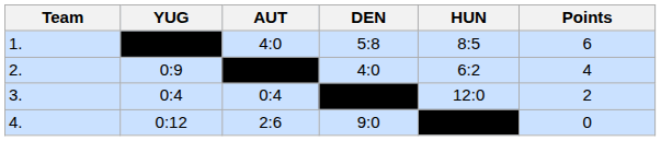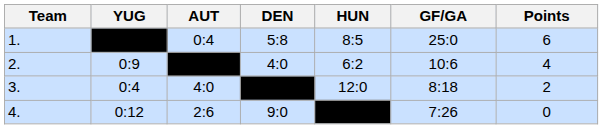 <table class="wikitable" bgcolor="#EFEFFF" width="50%">
 <tr bgcolor="#BCD2EE">
 <th>Team</th>
 <th>YUG</th>
 <th>AUT</th>
 <th>DEN</th>
 <th>HUN</th>
+<th>GF/GA</th>
 <th>Points</th>
 </tr>
 <tr bgcolor="#CAE1FF" align="center">
 <td align="left">1. </td>
 <td style="background:#000000;"></td>
-<td>4:0</td>
+<td>0:4</td>
 <td>5:8</td>
 <td>8:5</td>
+<td>25:0</td>
 <td>6</td>
 </tr>
 <tr bgcolor="#CAE1FF" align="center">
 <td align="left">2. </td>
 <td>0:9</td>
 <td style="background:#000000;"></td>
 <td>4:0</td>
 <td>6:2</td>
+<td>10:6</td>
 <td>4</td>
 </tr>
 <tr bgcolor="#CAE1FF" align="center">
 <td align="left">3. </td>
 <td>0:4</td>
-<td>0:4</td>
+<td>4:0</td>
 <td style="background:#000000;"></td>
 <td>12:0</td>
+<td>8:18</td>
 <td>2</td>
 </tr>
 <tr bgcolor="#CAE1FF" align="center">
 <td align="left">4. </td>
 <td>0:12</td>
 <td>2:6</td>
 <td>9:0</td>
 <td style="background:#000000;"></td>
+<td>7:26</td>
 <td>0</td>
 </tr>
 </table>
